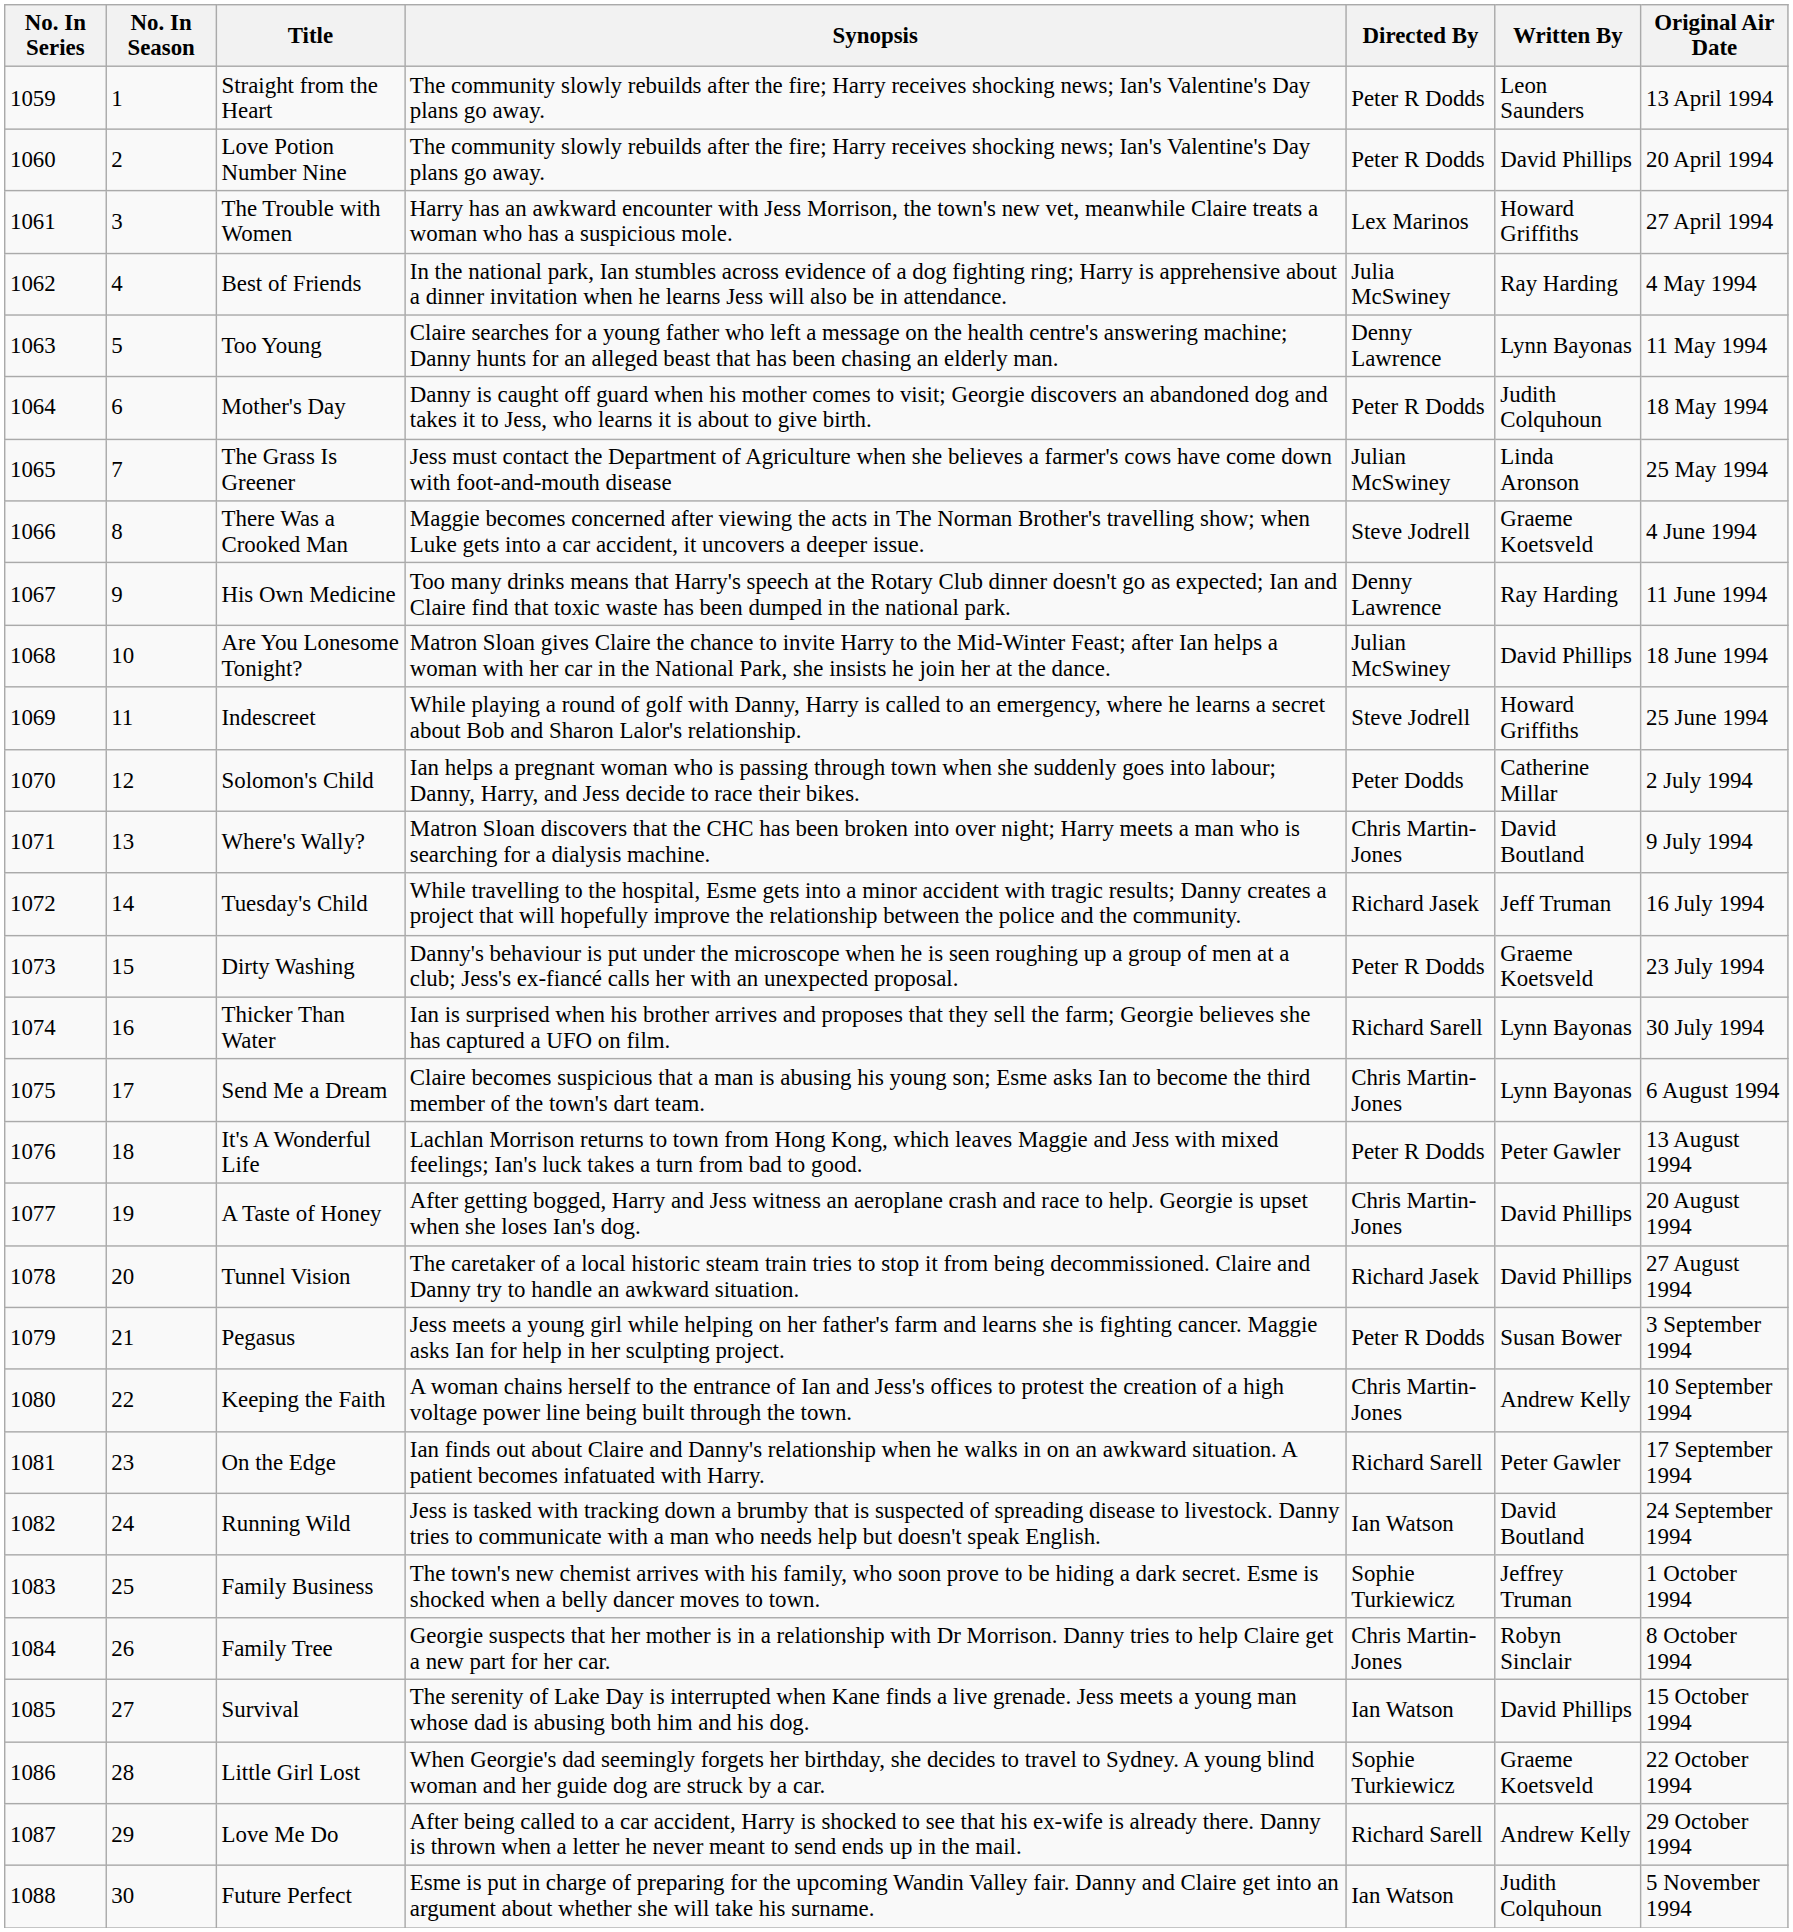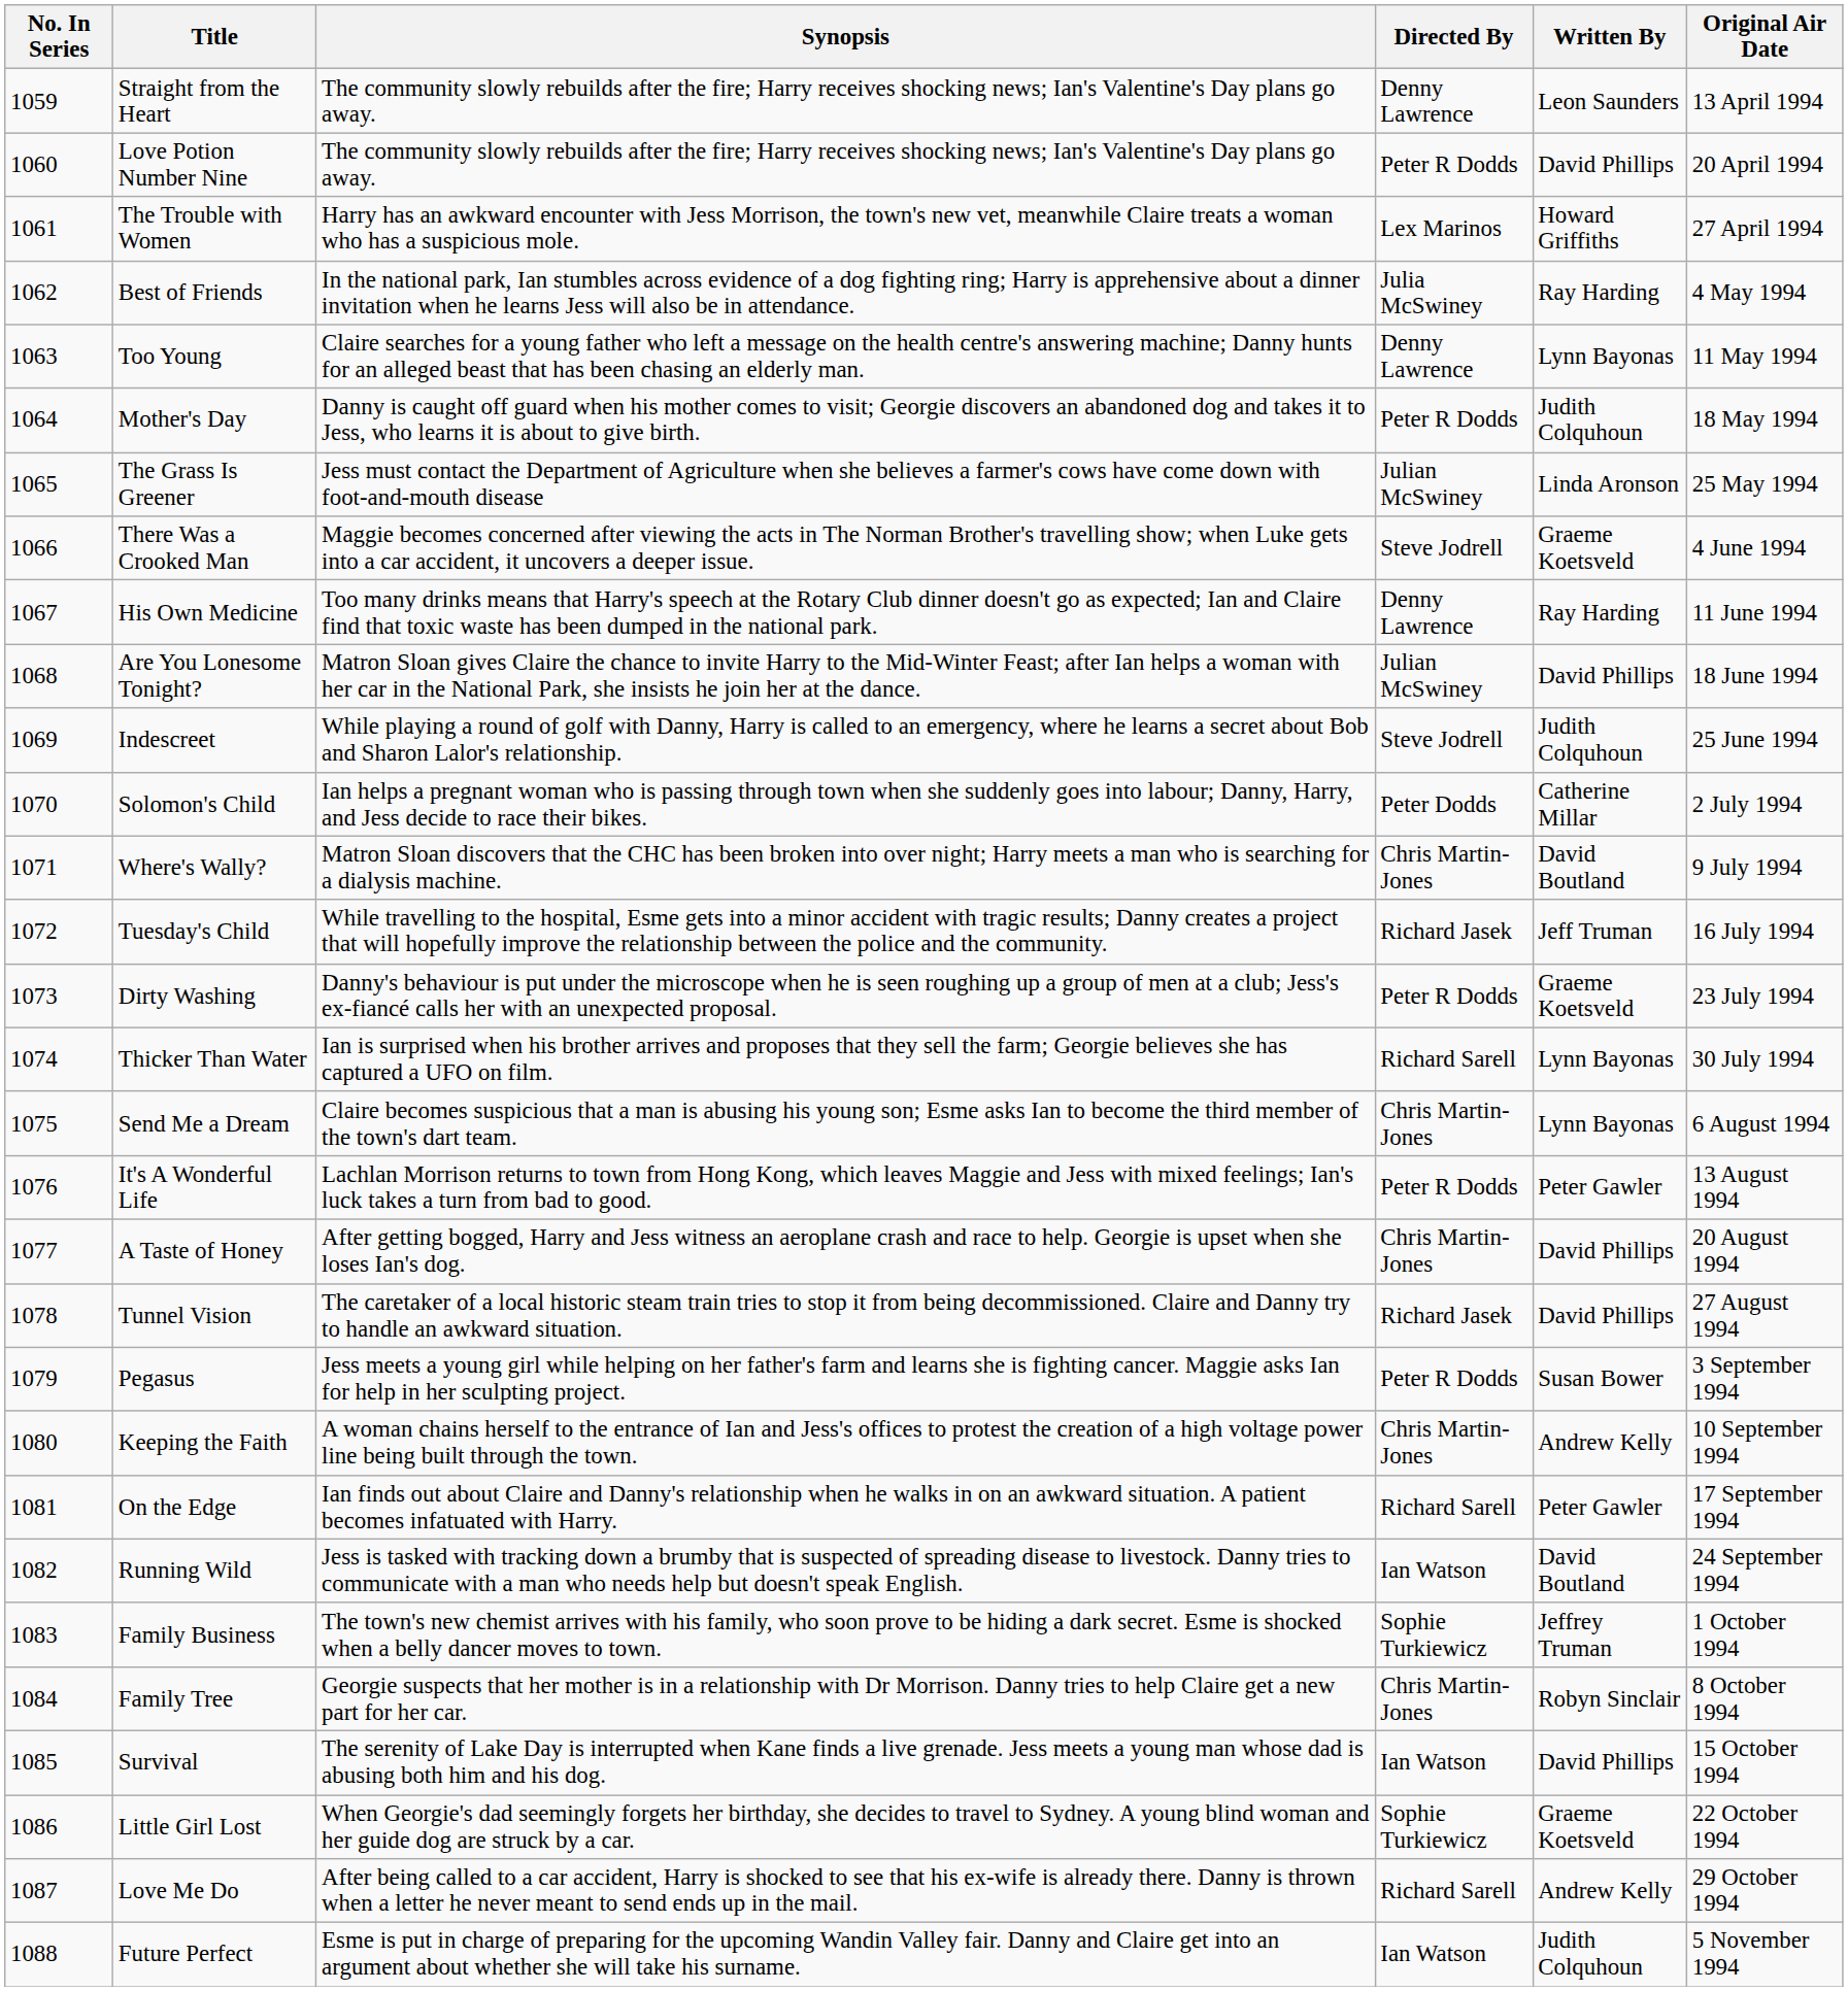 <table class="wikitable">
 <tr>
 <th>No. In Series</th>
-<th>No. In Season</th>
 <th>Title</th>
 <th>Synopsis</th>
 <th>Directed By</th>
 <th>Written By</th>
 <th>Original Air Date</th>
 </tr>
 <tr>
 <td>1059</td>
-<td>1</td>
 <td>Straight from the Heart</td>
 <td>The community slowly rebuilds after the fire; Harry receives shocking news; Ian's Valentine's Day plans go away.</td>
-<td>Peter R Dodds</td>
+<td>Denny Lawrence</td>
 <td>Leon Saunders</td>
 <td>13 April 1994</td>
 </tr>
 <tr>
 <td>1060</td>
-<td>2</td>
 <td>Love Potion Number Nine</td>
 <td>The community slowly rebuilds after the fire; Harry receives shocking news; Ian's Valentine's Day plans go away.</td>
 <td>Peter R Dodds</td>
 <td>David Phillips</td>
 <td>20 April 1994</td>
 </tr>
 <tr>
 <td>1061</td>
-<td>3</td>
 <td>The Trouble with Women</td>
 <td>Harry has an awkward encounter with Jess Morrison, the town's new vet, meanwhile Claire treats a woman who has a suspicious mole.</td>
 <td>Lex Marinos</td>
 <td>Howard Griffiths</td>
 <td>27 April 1994</td>
 </tr>
 <tr>
 <td>1062</td>
-<td>4</td>
 <td>Best of Friends</td>
 <td>In the national park, Ian stumbles across evidence of a dog fighting ring; Harry is apprehensive about a dinner invitation when he learns Jess will also be in attendance.</td>
 <td>Julia McSwiney</td>
 <td>Ray Harding</td>
 <td>4 May 1994</td>
 </tr>
 <tr>
 <td>1063</td>
-<td>5</td>
 <td>Too Young</td>
 <td>Claire searches for a young father who left a message on the health centre's answering machine; Danny hunts for an alleged beast that has been chasing an elderly man.</td>
 <td>Denny Lawrence</td>
 <td>Lynn Bayonas</td>
 <td>11 May 1994</td>
 </tr>
 <tr>
 <td>1064</td>
-<td>6</td>
 <td>Mother's Day</td>
 <td>Danny is caught off guard when his mother comes to visit; Georgie discovers an abandoned dog and takes it to Jess, who learns it is about to give birth.</td>
 <td>Peter R Dodds</td>
 <td>Judith Colquhoun</td>
 <td>18 May 1994</td>
 </tr>
 <tr>
 <td>1065</td>
-<td>7</td>
 <td>The Grass Is Greener</td>
 <td>Jess must contact the Department of Agriculture when she believes a farmer's cows have come down with foot-and-mouth disease</td>
 <td>Julian McSwiney</td>
 <td>Linda Aronson</td>
 <td>25 May 1994</td>
 </tr>
 <tr>
 <td>1066</td>
-<td>8</td>
 <td>There Was a Crooked Man</td>
 <td>Maggie becomes concerned after viewing the acts in The Norman Brother's travelling show; when Luke gets into a car accident, it uncovers a deeper issue.</td>
 <td>Steve Jodrell</td>
 <td>Graeme Koetsveld</td>
 <td>4 June 1994</td>
 </tr>
 <tr>
 <td>1067</td>
-<td>9</td>
 <td>His Own Medicine</td>
 <td>Too many drinks means that Harry's speech at the Rotary Club dinner doesn't go as expected; Ian and Claire find that toxic waste has been dumped in the national park.</td>
 <td>Denny Lawrence</td>
 <td>Ray Harding</td>
 <td>11 June 1994</td>
 </tr>
 <tr>
 <td>1068</td>
-<td>10</td>
 <td>Are You Lonesome Tonight?</td>
 <td>Matron Sloan gives Claire the chance to invite Harry to the Mid-Winter Feast; after Ian helps a woman with her car in the National Park, she insists he join her at the dance.</td>
 <td>Julian McSwiney</td>
 <td>David Phillips</td>
 <td>18 June 1994</td>
 </tr>
 <tr>
 <td>1069</td>
-<td>11</td>
 <td>Indescreet</td>
 <td>While playing a round of golf with Danny, Harry is called to an emergency, where he learns a secret about Bob and Sharon Lalor's relationship.</td>
 <td>Steve Jodrell</td>
-<td>Howard Griffiths</td>
+<td>Judith Colquhoun</td>
 <td>25 June 1994</td>
 </tr>
 <tr>
 <td>1070</td>
-<td>12</td>
 <td>Solomon's Child</td>
 <td>Ian helps a pregnant woman who is passing through town when she suddenly goes into labour; Danny, Harry, and Jess decide to race their bikes.</td>
 <td>Peter Dodds</td>
 <td>Catherine Millar</td>
 <td>2 July 1994</td>
 </tr>
 <tr>
 <td>1071</td>
-<td>13</td>
 <td>Where's Wally?</td>
 <td>Matron Sloan discovers that the CHC has been broken into over night; Harry meets a man who is searching for a dialysis machine.</td>
 <td>Chris Martin-Jones</td>
 <td>David Boutland</td>
 <td>9 July 1994</td>
 </tr>
 <tr>
 <td>1072</td>
-<td>14</td>
 <td>Tuesday's Child</td>
 <td>While travelling to the hospital, Esme gets into a minor accident with tragic results; Danny creates a project that will hopefully improve the relationship between the police and the community.</td>
 <td>Richard Jasek</td>
 <td>Jeff Truman</td>
 <td>16 July 1994</td>
 </tr>
 <tr>
 <td>1073</td>
-<td>15</td>
 <td>Dirty Washing</td>
 <td>Danny's behaviour is put under the microscope when he is seen roughing up a group of men at a club; Jess's ex-fiancé calls her with an unexpected proposal.</td>
 <td>Peter R Dodds</td>
 <td>Graeme Koetsveld</td>
 <td>23 July 1994</td>
 </tr>
 <tr>
 <td>1074</td>
-<td>16</td>
 <td>Thicker Than Water</td>
 <td>Ian is surprised when his brother arrives and proposes that they sell the farm; Georgie believes she has captured a UFO on film.</td>
 <td>Richard Sarell</td>
 <td>Lynn Bayonas</td>
 <td>30 July 1994</td>
 </tr>
 <tr>
 <td>1075</td>
-<td>17</td>
 <td>Send Me a Dream</td>
 <td>Claire becomes suspicious that a man is abusing his young son; Esme asks Ian to become the third member of the town's dart team.</td>
 <td>Chris Martin-Jones</td>
 <td>Lynn Bayonas</td>
 <td>6 August 1994</td>
 </tr>
 <tr>
 <td>1076</td>
-<td>18</td>
 <td>It's A Wonderful Life</td>
 <td>Lachlan Morrison returns to town from Hong Kong, which leaves Maggie and Jess with mixed feelings; Ian's luck takes a turn from bad to good.</td>
 <td>Peter R Dodds</td>
 <td>Peter Gawler</td>
 <td>13 August 1994</td>
 </tr>
 <tr>
 <td>1077</td>
-<td>19</td>
 <td>A Taste of Honey</td>
 <td>After getting bogged, Harry and Jess witness an aeroplane crash and race to help. Georgie is upset when she loses Ian's dog.</td>
 <td>Chris Martin-Jones</td>
 <td>David Phillips</td>
 <td>20 August 1994</td>
 </tr>
 <tr>
 <td>1078</td>
-<td>20</td>
 <td>Tunnel Vision</td>
 <td>The caretaker of a local historic steam train tries to stop it from being decommissioned. Claire and Danny try to handle an awkward situation.</td>
 <td>Richard Jasek</td>
 <td>David Phillips</td>
 <td>27 August 1994</td>
 </tr>
 <tr>
 <td>1079</td>
-<td>21</td>
 <td>Pegasus</td>
 <td>Jess meets a young girl while helping on her father's farm and learns she is fighting cancer. Maggie asks Ian for help in her sculpting project.</td>
 <td>Peter R Dodds</td>
 <td>Susan Bower</td>
 <td>3 September 1994</td>
 </tr>
 <tr>
 <td>1080</td>
-<td>22</td>
 <td>Keeping the Faith</td>
 <td>A woman chains herself to the entrance of Ian and Jess's offices to protest the creation of a high voltage power line being built through the town.</td>
 <td>Chris Martin-Jones</td>
 <td>Andrew Kelly</td>
 <td>10 September 1994</td>
 </tr>
 <tr>
 <td>1081</td>
-<td>23</td>
 <td>On the Edge</td>
 <td>Ian finds out about Claire and Danny's relationship when he walks in on an awkward situation. A patient becomes infatuated with Harry.</td>
 <td>Richard Sarell</td>
 <td>Peter Gawler</td>
 <td>17 September 1994</td>
 </tr>
 <tr>
 <td>1082</td>
-<td>24</td>
 <td>Running Wild</td>
 <td>Jess is tasked with tracking down a brumby that is suspected of spreading disease to livestock. Danny tries to communicate with a man who needs help but doesn't speak English.</td>
 <td>Ian Watson</td>
 <td>David Boutland</td>
 <td>24 September 1994</td>
 </tr>
 <tr>
 <td>1083</td>
-<td>25</td>
 <td>Family Business</td>
 <td>The town's new chemist arrives with his family, who soon prove to be hiding a dark secret. Esme is shocked when a belly dancer moves to town.</td>
 <td>Sophie Turkiewicz</td>
 <td>Jeffrey Truman</td>
 <td>1 October 1994</td>
 </tr>
 <tr>
 <td>1084</td>
-<td>26</td>
 <td>Family Tree</td>
 <td>Georgie suspects that her mother is in a relationship with Dr Morrison. Danny tries to help Claire get a new part for her car.</td>
 <td>Chris Martin-Jones</td>
 <td>Robyn Sinclair</td>
 <td>8 October 1994</td>
 </tr>
 <tr>
 <td>1085</td>
-<td>27</td>
 <td>Survival</td>
 <td>The serenity of Lake Day is interrupted when Kane finds a live grenade. Jess meets a young man whose dad is abusing both him and his dog.</td>
 <td>Ian Watson</td>
 <td>David Phillips</td>
 <td>15 October 1994</td>
 </tr>
 <tr>
 <td>1086</td>
-<td>28</td>
 <td>Little Girl Lost</td>
 <td>When Georgie's dad seemingly forgets her birthday, she decides to travel to Sydney. A young blind woman and her guide dog are struck by a car.</td>
 <td>Sophie Turkiewicz</td>
 <td>Graeme Koetsveld</td>
 <td>22 October 1994</td>
 </tr>
 <tr>
 <td>1087</td>
-<td>29</td>
 <td>Love Me Do</td>
 <td>After being called to a car accident, Harry is shocked to see that his ex-wife is already there. Danny is thrown when a letter he never meant to send ends up in the mail.</td>
 <td>Richard Sarell</td>
 <td>Andrew Kelly</td>
 <td>29 October 1994</td>
 </tr>
 <tr>
 <td>1088</td>
-<td>30</td>
 <td>Future Perfect</td>
 <td>Esme is put in charge of preparing for the upcoming Wandin Valley fair. Danny and Claire get into an argument about whether she will take his surname.</td>
 <td>Ian Watson</td>
 <td>Judith Colquhoun</td>
 <td>5 November 1994</td>
 </tr>
 </table>
